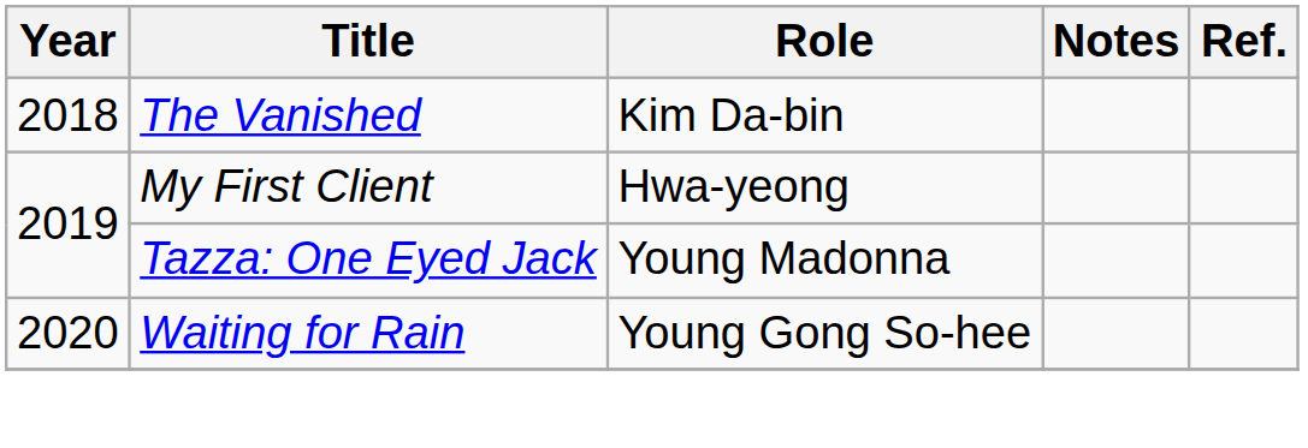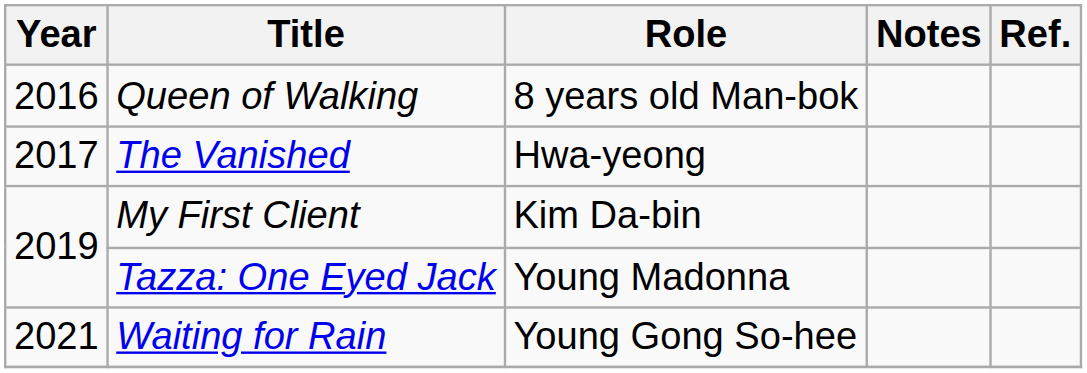 <table class="wikitable sortable">
 <tr>
 <th>Year</th>
 <th>Title</th>
 <th>Role</th>
 <th class="unsortable">Notes</th>
 <th class="unsortable">Ref.</th>
 </tr>
 <tr>
-<td>2018</td>
+<td>2016</td>
+<td><em>Queen of Walking</em></td>
+<td>8 years old Man-bok</td>
+<td></td>
+<td></td>
+</tr>
+<tr>
+<td>2017</td>
 <td><em><a href='#'>The Vanished</a></em></td>
-<td>Kim Da-bin</td>
+<td>Hwa-yeong</td>
 <td></td>
 <td></td>
 </tr>
 <tr>
 <td rowspan="2">2019</td>
 <td><em>My First Client</em></td>
-<td>Hwa-yeong</td>
+<td>Kim Da-bin</td>
 <td></td>
 <td></td>
 </tr>
 <tr>
 <td><em><a href='#'>Tazza: One Eyed Jack</a></em></td>
 <td>Young Madonna</td>
 <td></td>
 <td></td>
 </tr>
 <tr>
-<td>2020</td>
+<td>2021</td>
 <td><em><a href='#'>Waiting for Rain</a></em></td>
 <td>Young Gong So-hee</td>
 <td></td>
 <td></td>
 </tr>
 <tr>
 </tr>
 </table>
